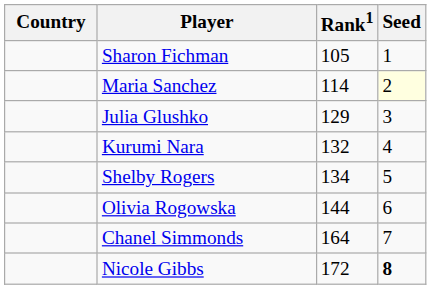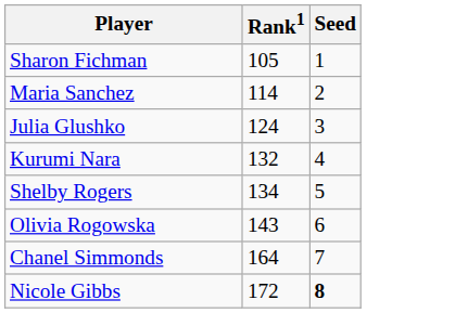 <table class="sortable wikitable">
 <tr>
-<th width="70">Country</th>
 <th width="175">Player</th>
 <th>Rank<sup>1</sup></th>
 <th>Seed</th>
 </tr>
 <tr>
-<td></td>
 <td><a href='#'>Sharon Fichman</a></td>
 <td>105</td>
 <td>1</td>
 </tr>
 <tr>
-<td></td>
 <td><a href='#'>Maria Sanchez</a></td>
 <td>114</td>
-<td style="background: lightyellow;">2</td>
+<td>2</td>
 </tr>
 <tr>
-<td></td>
 <td><a href='#'>Julia Glushko</a></td>
-<td>129</td>
+<td>124</td>
 <td>3</td>
 </tr>
 <tr>
-<td></td>
 <td><a href='#'>Kurumi Nara</a></td>
 <td>132</td>
 <td>4</td>
 </tr>
 <tr>
-<td></td>
 <td><a href='#'>Shelby Rogers</a></td>
 <td>134</td>
 <td>5</td>
 </tr>
 <tr>
-<td></td>
 <td><a href='#'>Olivia Rogowska</a></td>
-<td>144</td>
+<td>143</td>
 <td>6</td>
 </tr>
 <tr>
-<td></td>
 <td><a href='#'>Chanel Simmonds</a></td>
 <td>164</td>
 <td>7</td>
 </tr>
 <tr>
-<td></td>
 <td><a href='#'>Nicole Gibbs</a></td>
 <td>172</td>
 <td><strong>8</strong></td>
 </tr>
 </table>
